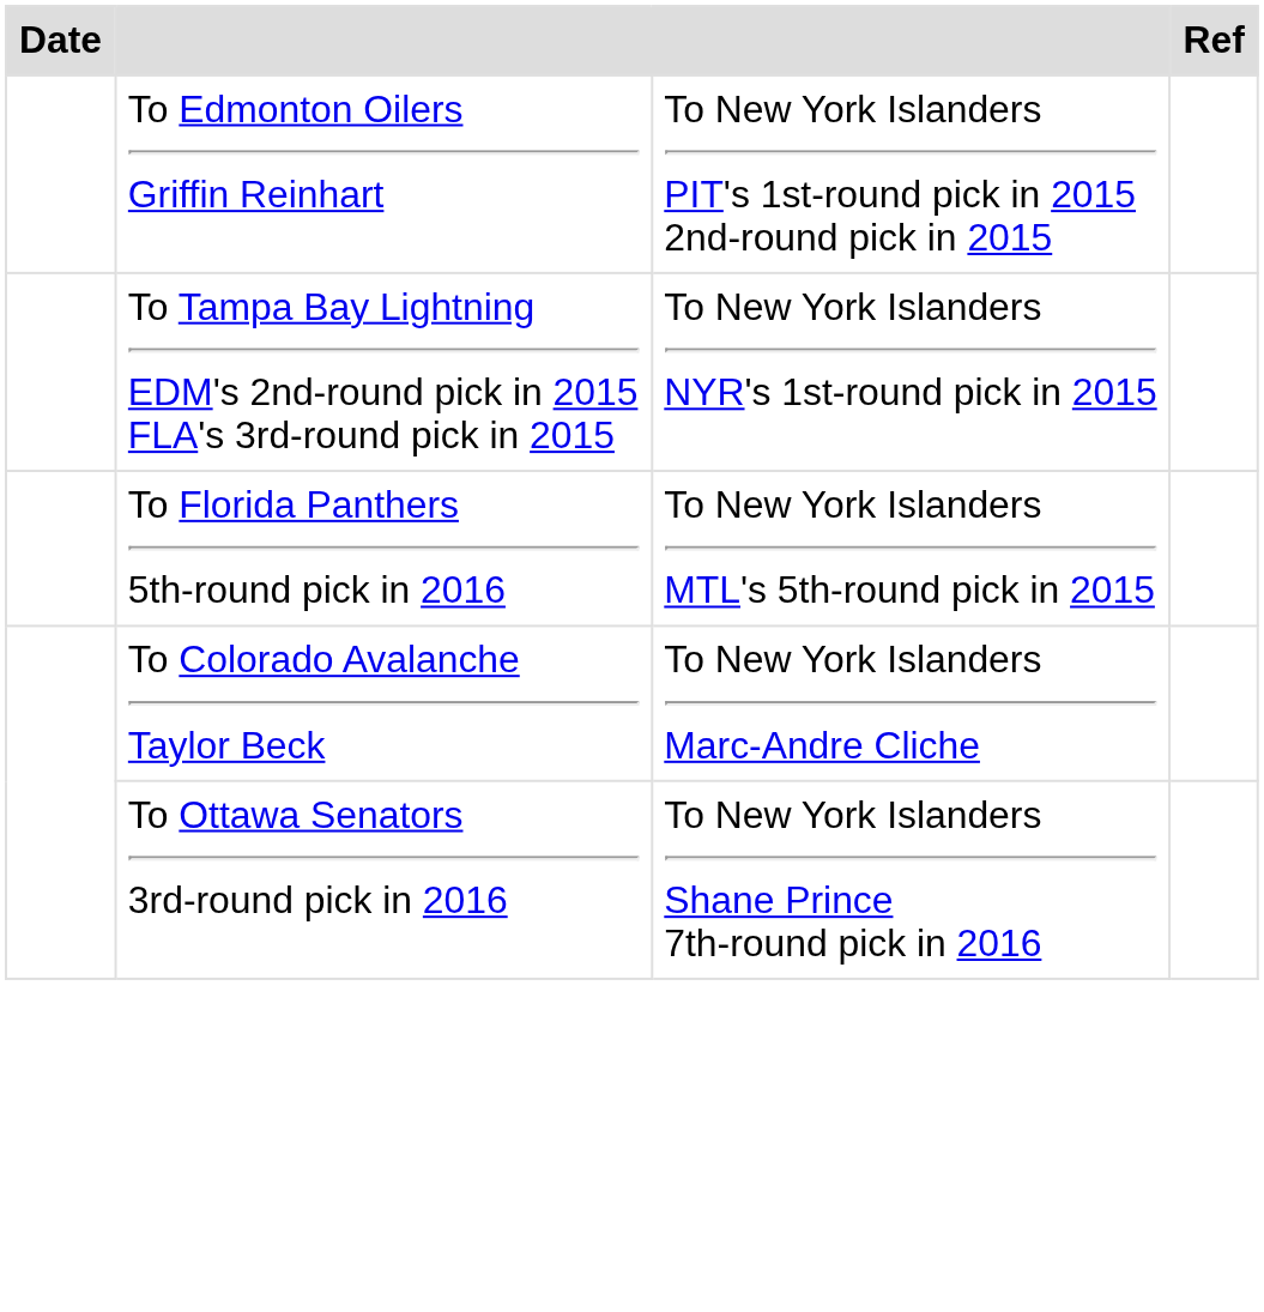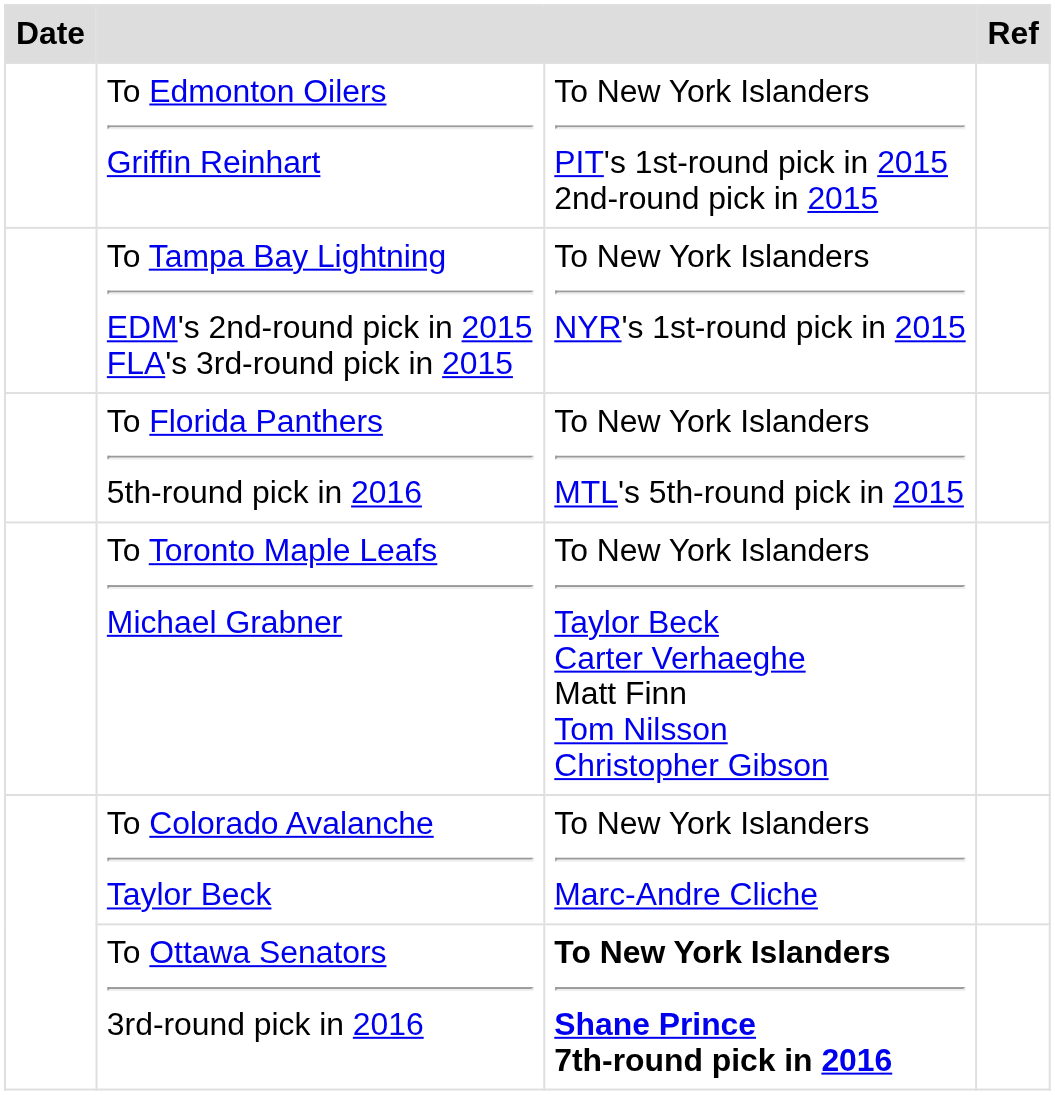 <table border=1 style="border-collapse:collapse" bordercolor="#DFDFDF" cellpadding="5">
 <tr bgcolor="#dddddd">
 <td><strong>Date</strong></td>
 <th colspan="2"></th>
 <th><strong>Ref</strong></th>
 </tr>
 <tr>
 <td></td>
 <td valign="top">To <a href='#'>Edmonton Oilers</a> <hr><a href='#'>Griffin Reinhart</a></td>
 <td valign="top">To New York Islanders <hr><a href='#'>PIT</a>'s 1st-round pick in <a href='#'>2015</a><br>2nd-round pick in <a href='#'>2015</a></td>
 <td></td>
 </tr>
 <tr>
 <td></td>
 <td valign="top">To <a href='#'>Tampa Bay Lightning</a> <hr><a href='#'>EDM</a>'s 2nd-round pick in <a href='#'>2015</a><br><a href='#'>FLA</a>'s 3rd-round pick in <a href='#'>2015</a></td>
 <td valign="top">To New York Islanders <hr><a href='#'>NYR</a>'s 1st-round pick in <a href='#'>2015</a></td>
 <td></td>
 </tr>
 <tr>
 <td></td>
 <td valign="top">To <a href='#'>Florida Panthers</a> <hr>5th-round pick in <a href='#'>2016</a></td>
 <td valign="top">To New York Islanders <hr><a href='#'>MTL</a>'s 5th-round pick in <a href='#'>2015</a></td>
 <td></td>
 </tr>
 <tr>
+<td></td>
+<td valign="top">To <a href='#'>Toronto Maple Leafs</a> <hr><a href='#'>Michael Grabner</a></td>
+<td valign="top">To New York Islanders <hr><a href='#'>Taylor Beck</a><br><a href='#'>Carter Verhaeghe</a><br>Matt Finn<br><a href='#'>Tom Nilsson</a><br><a href='#'>Christopher Gibson</a></td>
+<td></td>
+</tr>
+<tr>
 <td rowspan="2"></td>
 <td valign="top">To <a href='#'>Colorado Avalanche</a><hr><a href='#'>Taylor Beck</a></td>
 <td valign="top">To New York Islanders <hr><a href='#'>Marc-Andre Cliche</a></td>
 <td></td>
 </tr>
 <tr>
 <td valign="top">To <a href='#'>Ottawa Senators</a><hr>3rd-round pick in <a href='#'>2016</a></td>
-<td valign="top">To New York Islanders <hr><a href='#'>Shane Prince</a><br>7th-round pick in <a href='#'>2016</a></td>
+<td valign="top"><strong>To New York Islanders <hr><a href='#'>Shane Prince</a><br>7th-round pick in <a href='#'>2016</a></strong></td>
 <td></td>
 </tr>
 </table>
